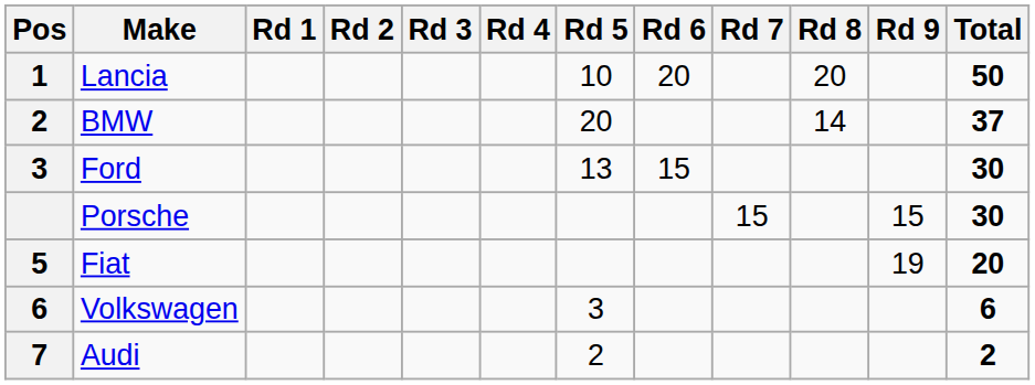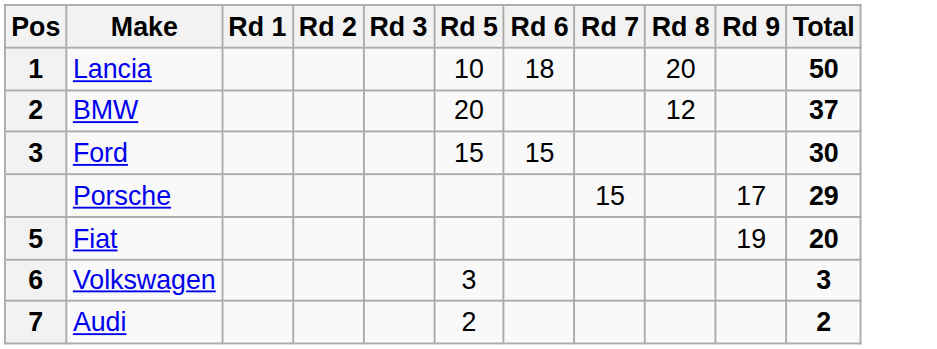 <table class="wikitable" style="font-size: 90%;">
 <tr>
 <th>Pos </th>
 <th>Make</th>
 <th>Rd 1</th>
 <th>Rd 2</th>
 <th>Rd 3</th>
-<th>Rd 4</th>
 <th>Rd 5</th>
 <th>Rd 6</th>
 <th>Rd 7</th>
 <th>Rd 8</th>
 <th>Rd 9</th>
 <th>Total</th>
 </tr>
 <tr>
 <th>1</th>
 <td> <a href='#'>Lancia</a></td>
 <td></td>
 <td></td>
 <td></td>
-<td></td>
 <td align=center>10</td>
-<td align=center>20</td>
+<td align=center>18</td>
 <td></td>
 <td align=center>20</td>
 <td></td>
 <td align=center><strong>50</strong></td>
 </tr>
 <tr>
 <th>2</th>
 <td> <a href='#'>BMW</a></td>
 <td></td>
 <td></td>
 <td></td>
-<td></td>
 <td align=center>20</td>
 <td></td>
 <td></td>
-<td align=center>14</td>
+<td align=center>12</td>
 <td></td>
 <td align=center><strong>37</strong></td>
 </tr>
 <tr>
 <th>3</th>
 <td> <a href='#'>Ford</a></td>
 <td></td>
 <td></td>
 <td></td>
-<td></td>
-<td align=center>13</td>
+<td align=center>15</td>
 <td align=center>15</td>
 <td></td>
 <td></td>
 <td></td>
 <td align=center><strong>30</strong></td>
 </tr>
 <tr>
 <th></th>
 <td> <a href='#'>Porsche</a></td>
 <td></td>
 <td></td>
 <td></td>
 <td></td>
 <td></td>
-<td></td>
 <td align=center>15</td>
 <td></td>
-<td align=center>15</td>
-<td align=center><strong>30</strong></td>
+<td align=center>17</td>
+<td align=center><strong>29</strong></td>
 </tr>
 <tr>
 <th>5</th>
 <td> <a href='#'>Fiat</a></td>
-<td></td>
 <td></td>
 <td></td>
 <td></td>
 <td></td>
 <td></td>
 <td></td>
 <td></td>
 <td align=center>19</td>
 <td align=center><strong>20</strong></td>
 </tr>
 <tr>
 <th>6</th>
 <td> <a href='#'>Volkswagen</a></td>
 <td></td>
 <td></td>
 <td></td>
-<td></td>
 <td align=center>3</td>
 <td></td>
 <td></td>
 <td></td>
 <td></td>
-<td align=center><strong>6</strong></td>
+<td align=center><strong>3</strong></td>
 </tr>
 <tr>
 <th>7</th>
 <td> <a href='#'>Audi</a></td>
-<td></td>
 <td></td>
 <td></td>
 <td></td>
 <td align=center>2</td>
 <td></td>
 <td></td>
 <td></td>
 <td></td>
 <td align=center><strong>2</strong></td>
 </tr>
 </table>
